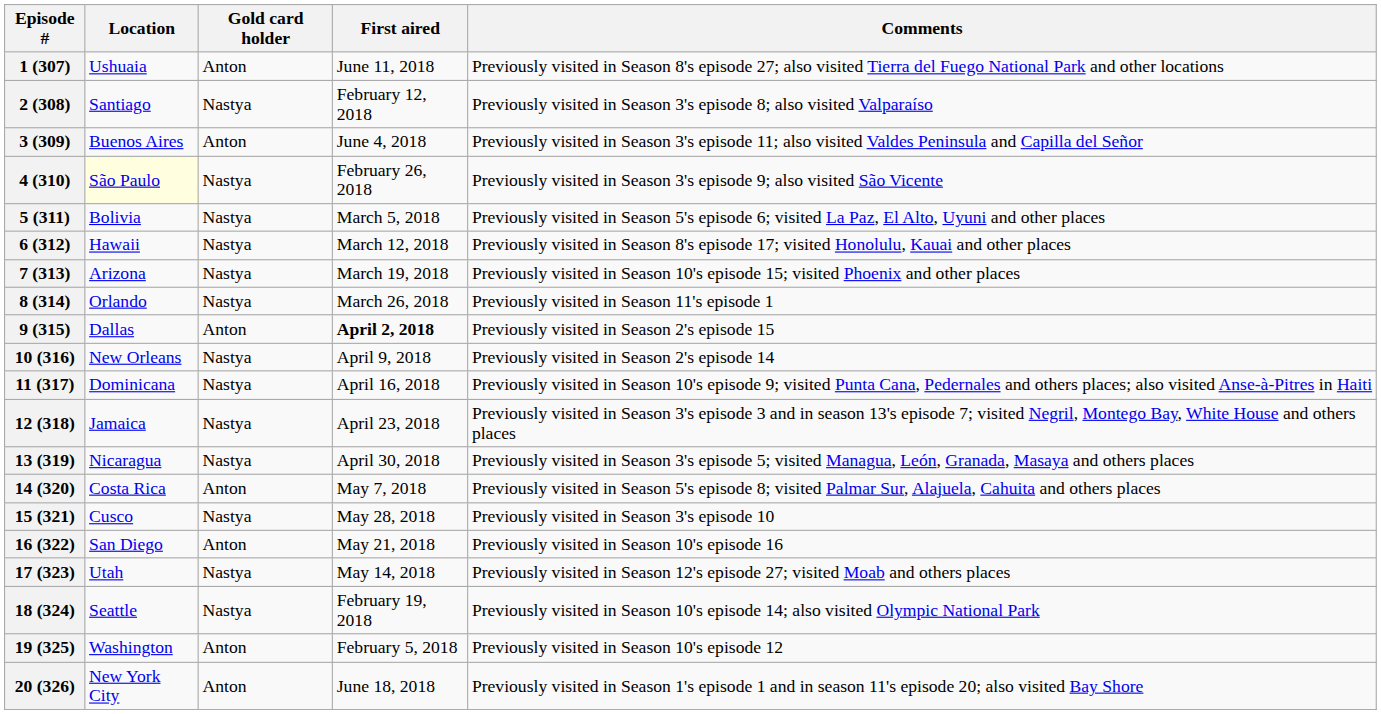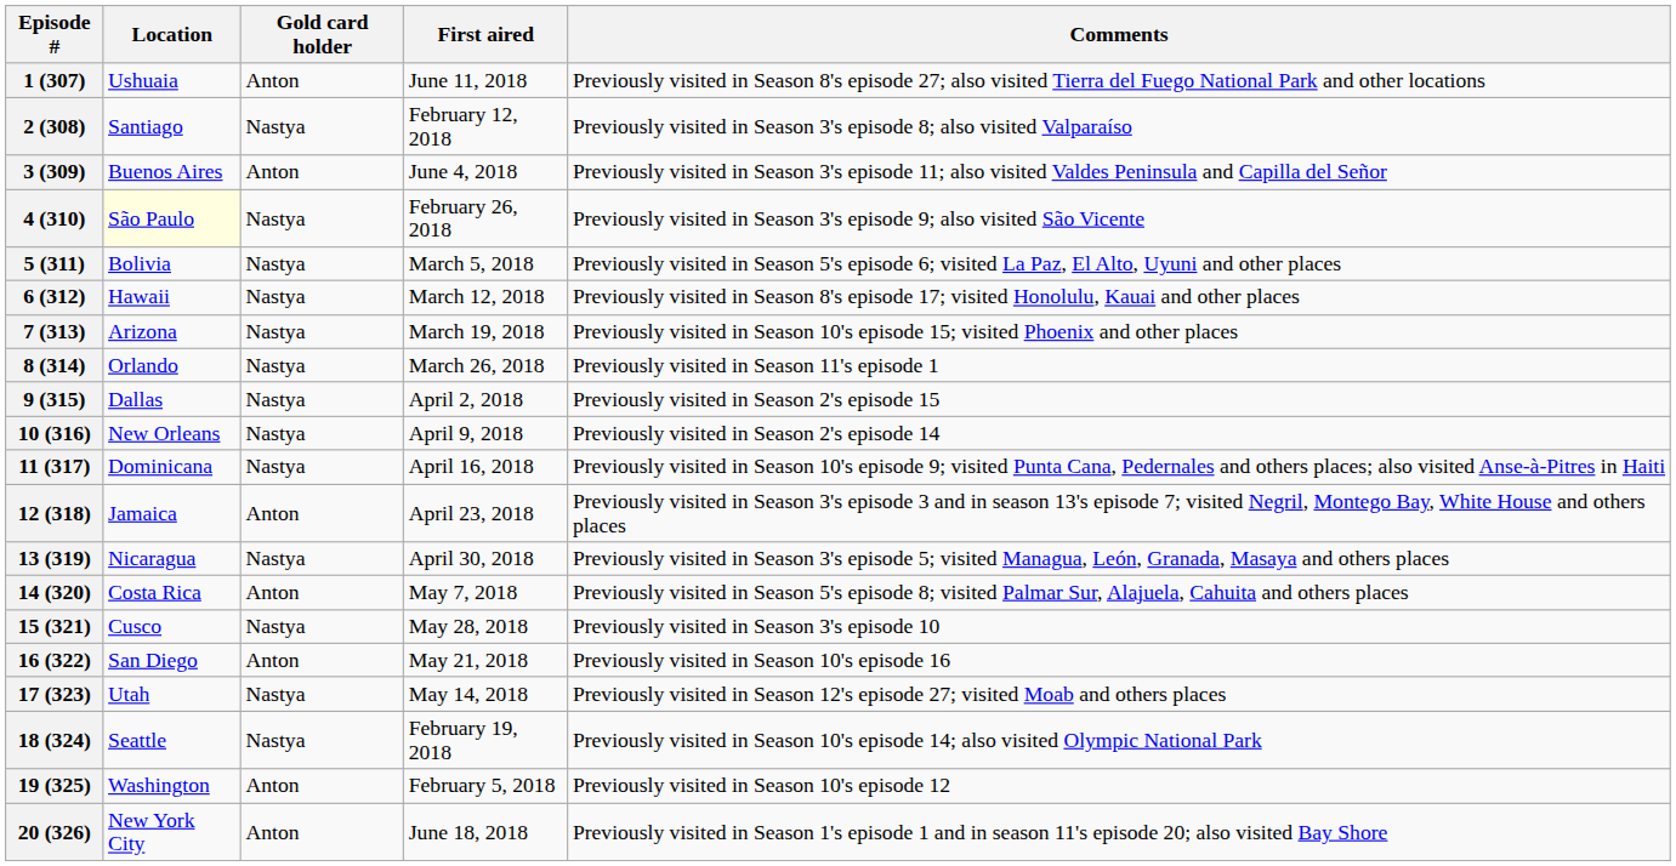 <table class="wikitable">
 <tr>
 <th>Episode #</th>
 <th>Location</th>
 <th>Gold card holder</th>
 <th>First aired</th>
 <th>Comments</th>
 </tr>
 <tr>
 <th>1 (307)</th>
 <td> <a href='#'>Ushuaia</a></td>
 <td>Anton</td>
 <td>June 11, 2018</td>
 <td>Previously visited in Season 8's episode 27; also visited <a href='#'>Tierra del Fuego National Park</a> and other locations</td>
 </tr>
 <tr>
 <th>2 (308)</th>
 <td> <a href='#'>Santiago</a></td>
 <td>Nastya</td>
 <td>February 12, 2018</td>
 <td>Previously visited in Season 3's episode 8; also visited <a href='#'>Valparaíso</a></td>
 </tr>
 <tr>
 <th>3 (309)</th>
 <td> <a href='#'>Buenos Aires</a></td>
 <td>Anton</td>
 <td>June 4, 2018</td>
 <td>Previously visited in Season 3's episode 11; also visited <a href='#'>Valdes Peninsula</a> and <a href='#'>Capilla del Señor</a></td>
 </tr>
 <tr>
 <th>4 (310)</th>
 <td style="background: lightyellow;"> <a href='#'>São Paulo</a></td>
 <td>Nastya</td>
 <td>February 26, 2018</td>
 <td>Previously visited in Season 3's episode 9; also visited <a href='#'>São Vicente</a></td>
 </tr>
 <tr>
 <th>5 (311)</th>
 <td> <a href='#'>Bolivia</a></td>
 <td>Nastya</td>
 <td>March 5, 2018</td>
 <td>Previously visited in Season 5's episode 6; visited <a href='#'>La Paz</a>, <a href='#'>El Alto</a>, <a href='#'>Uyuni</a> and other places</td>
 </tr>
 <tr>
 <th>6 (312)</th>
 <td> <a href='#'>Hawaii</a></td>
 <td>Nastya</td>
 <td>March 12, 2018</td>
 <td>Previously visited in Season 8's episode 17; visited <a href='#'>Honolulu</a>, <a href='#'>Kauai</a> and other places</td>
 </tr>
 <tr>
 <th>7 (313)</th>
 <td> <a href='#'>Arizona</a></td>
 <td>Nastya</td>
 <td>March 19, 2018</td>
 <td>Previously visited in Season 10's episode 15; visited <a href='#'>Phoenix</a> and other places</td>
 </tr>
 <tr>
 <th>8 (314)</th>
 <td> <a href='#'>Orlando</a></td>
 <td>Nastya</td>
 <td>March 26, 2018</td>
 <td>Previously visited in Season 11's episode 1</td>
 </tr>
 <tr>
 <th>9 (315)</th>
 <td> <a href='#'>Dallas</a></td>
-<td>Anton</td>
-<td><strong>April 2, 2018</strong></td>
+<td>Nastya</td>
+<td>April 2, 2018</td>
 <td>Previously visited in Season 2's episode 15</td>
 </tr>
 <tr>
 <th>10 (316)</th>
 <td> <a href='#'>New Orleans</a></td>
 <td>Nastya</td>
 <td>April 9, 2018</td>
 <td>Previously visited in Season 2's episode 14</td>
 </tr>
 <tr>
 <th>11 (317)</th>
 <td> <a href='#'>Dominicana</a></td>
 <td>Nastya</td>
 <td>April 16, 2018</td>
 <td>Previously visited in Season 10's episode 9; visited <a href='#'>Punta Cana</a>, <a href='#'>Pedernales</a> and others places; also visited <a href='#'>Anse-à-Pitres</a> in <a href='#'>Haiti</a></td>
 </tr>
 <tr>
 <th>12 (318)</th>
 <td> <a href='#'>Jamaica</a></td>
-<td>Nastya</td>
+<td>Anton</td>
 <td>April 23, 2018</td>
 <td>Previously visited in Season 3's episode 3 and in season 13's episode 7; visited <a href='#'>Negril</a>, <a href='#'>Montego Bay</a>, <a href='#'>White House</a> and others places</td>
 </tr>
 <tr>
 <th>13 (319)</th>
 <td> <a href='#'>Nicaragua</a></td>
 <td>Nastya</td>
 <td>April 30, 2018</td>
 <td>Previously visited in Season 3's episode 5; visited <a href='#'>Managua</a>, <a href='#'>León</a>, <a href='#'>Granada</a>, <a href='#'>Masaya</a> and others places</td>
 </tr>
 <tr>
 <th>14 (320)</th>
 <td> <a href='#'>Costa Rica</a></td>
 <td>Anton</td>
 <td>May 7, 2018</td>
 <td>Previously visited in Season 5's episode 8; visited <a href='#'>Palmar Sur</a>, <a href='#'>Alajuela</a>, <a href='#'>Cahuita</a> and others places</td>
 </tr>
 <tr>
 <th>15 (321)</th>
 <td> <a href='#'>Cusco</a></td>
 <td>Nastya</td>
 <td>May 28, 2018</td>
 <td>Previously visited in Season 3's episode 10</td>
 </tr>
 <tr>
 <th>16 (322)</th>
 <td> <a href='#'>San Diego</a></td>
 <td>Anton</td>
 <td>May 21, 2018</td>
 <td>Previously visited in Season 10's episode 16</td>
 </tr>
 <tr>
 <th>17 (323)</th>
 <td> <a href='#'>Utah</a></td>
 <td>Nastya</td>
 <td>May 14, 2018</td>
 <td>Previously visited in Season 12's episode 27; visited <a href='#'>Moab</a> and others places</td>
 </tr>
 <tr>
 <th>18 (324)</th>
 <td> <a href='#'>Seattle</a></td>
 <td>Nastya</td>
 <td>February 19, 2018</td>
 <td>Previously visited in Season 10's episode 14; also visited <a href='#'>Olympic National Park</a></td>
 </tr>
 <tr>
 <th>19 (325)</th>
 <td> <a href='#'>Washington</a></td>
 <td>Anton</td>
 <td>February 5, 2018</td>
 <td>Previously visited in Season 10's episode 12</td>
 </tr>
 <tr>
 <th>20 (326)</th>
 <td> <a href='#'>New York City</a></td>
 <td>Anton</td>
 <td>June 18, 2018</td>
 <td>Previously visited in Season 1's episode 1 and in season 11's episode 20; also visited <a href='#'>Bay Shore</a></td>
 </tr>
 <tr>
 </tr>
 </table>
